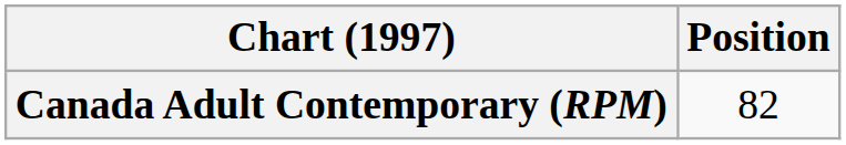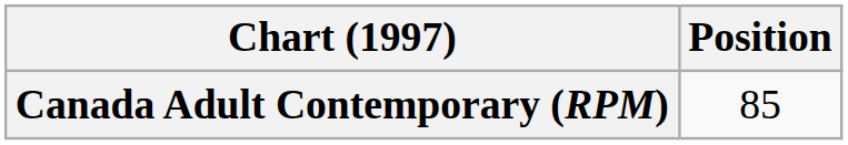 <table class="wikitable plainrowheaders" style="text-align:center">
 <tr>
 <th scope="col">Chart (1997)</th>
 <th scope="col">Position</th>
 </tr>
 <tr>
 <th scope="row">Canada Adult Contemporary (<em>RPM</em>)</th>
-<td>82</td>
+<td>85</td>
 </tr>
 </table>
